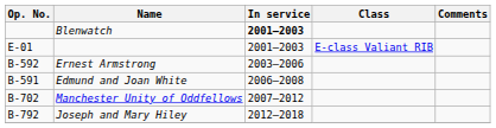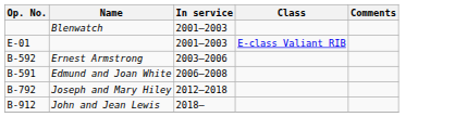 <table class="wikitable">
 <tr>
 <th>Op. No.</th>
 <th>Name</th>
 <th>In service</th>
 <th>Class</th>
 <th>Comments</th>
 </tr>
 <tr>
 <td></td>
 <td><em>Blenwatch</em></td>
-<td><strong>2001–2003</strong></td>
+<td>2001–2003</td>
 <td></td>
 <td></td>
 </tr>
 <tr>
 <td>E-01</td>
 <td></td>
 <td>2001–2003</td>
 <td><a href='#'>E-class Valiant RIB</a></td>
 <td></td>
 </tr>
 <tr>
 <td>B-592</td>
 <td><em>Ernest Armstrong</em></td>
 <td>2003–2006</td>
 <td></td>
 <td></td>
 </tr>
 <tr>
 <td>B-591</td>
 <td><em>Edmund and Joan White</em></td>
 <td>2006–2008</td>
 <td></td>
 <td></td>
 </tr>
 <tr>
-<td>B-702</td>
-<td><a href='#'><em>Manchester Unity of Oddfellows</em></a></td>
-<td>2007–2012</td>
-<td></td>
-<td></td>
-</tr>
-<tr>
 <td>B-792</td>
 <td><em>Joseph and Mary Hiley</em></td>
 <td>2012–2018</td>
 <td></td>
 <td></td>
 </tr>
 <tr>
+<td>B-912</td>
+<td><em>John and Jean Lewis</em></td>
+<td>2018–</td>
+<td></td>
+<td></td>
+</tr>
+<tr>
 </tr>
 </table>
